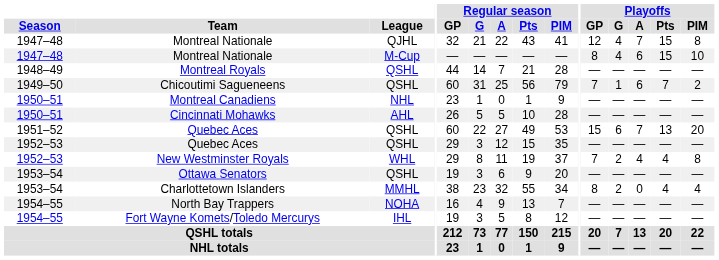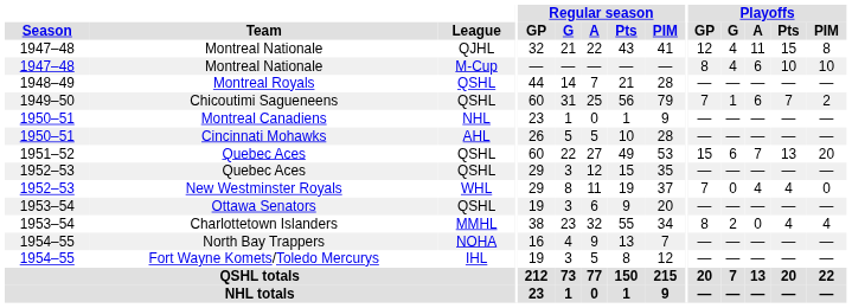 <table border="0" cellpadding="1" cellspacing="0" style="text-align:center; width:60em">
 <tr bgcolor="#e0e0e0">
 <th colspan="3" bgcolor="#ffffff"></th>
 <th rowspan="100" bgcolor="#ffffff"></th>
 <th colspan="5"><a href='#'>Regular season</a></th>
 <th rowspan="100" bgcolor="#ffffff"></th>
 <th colspan="5"><a href='#'>Playoffs</a></th>
 </tr>
 <tr bgcolor="#e0e0e0">
 <th><a href='#'>Season</a></th>
 <th>Team</th>
 <th>League</th>
 <th>GP</th>
 <th><a href='#'>G</a></th>
 <th><a href='#'>A</a></th>
 <th><a href='#'>Pts</a></th>
 <th><a href='#'>PIM</a></th>
 <th>GP</th>
 <th>G</th>
 <th>A</th>
 <th>Pts</th>
 <th>PIM</th>
 </tr>
 <tr>
 <td>1947–48</td>
 <td>Montreal Nationale</td>
 <td>QJHL</td>
 <td>32</td>
 <td>21</td>
 <td>22</td>
 <td>43</td>
 <td>41</td>
 <td>12</td>
 <td>4</td>
-<td>7</td>
+<td>11</td>
 <td>15</td>
 <td>8</td>
 </tr>
 <tr bgcolor="#f0f0f0">
 <td><a href='#'>1947–48</a></td>
 <td>Montreal Nationale</td>
 <td><a href='#'>M-Cup</a></td>
 <td>—</td>
 <td>—</td>
 <td>—</td>
 <td>—</td>
 <td>—</td>
 <td>8</td>
 <td>4</td>
 <td>6</td>
-<td>15</td>
+<td>10</td>
 <td>10</td>
 </tr>
 <tr>
 <td>1948–49</td>
 <td><a href='#'>Montreal Royals</a></td>
 <td><a href='#'>QSHL</a></td>
 <td>44</td>
 <td>14</td>
 <td>7</td>
 <td>21</td>
 <td>28</td>
 <td>—</td>
 <td>—</td>
 <td>—</td>
 <td>—</td>
 <td>—</td>
 </tr>
 <tr bgcolor="#f0f0f0">
 <td>1949–50</td>
 <td>Chicoutimi Sagueneens</td>
 <td>QSHL</td>
 <td>60</td>
 <td>31</td>
 <td>25</td>
 <td>56</td>
 <td>79</td>
 <td>7</td>
 <td>1</td>
 <td>6</td>
 <td>7</td>
 <td>2</td>
 </tr>
 <tr>
 <td><a href='#'>1950–51</a></td>
 <td><a href='#'>Montreal Canadiens</a></td>
 <td><a href='#'>NHL</a></td>
 <td>23</td>
 <td>1</td>
 <td>0</td>
 <td>1</td>
 <td>9</td>
 <td>—</td>
 <td>—</td>
 <td>—</td>
 <td>—</td>
 <td>—</td>
 </tr>
 <tr bgcolor="#f0f0f0">
 <td><a href='#'>1950–51</a></td>
 <td><a href='#'>Cincinnati Mohawks</a></td>
 <td><a href='#'>AHL</a></td>
 <td>26</td>
 <td>5</td>
 <td>5</td>
 <td>10</td>
 <td>28</td>
 <td>—</td>
 <td>—</td>
 <td>—</td>
 <td>—</td>
 <td>—</td>
 </tr>
 <tr>
 <td>1951–52</td>
 <td><a href='#'>Quebec Aces</a></td>
 <td>QSHL</td>
 <td>60</td>
 <td>22</td>
 <td>27</td>
 <td>49</td>
 <td>53</td>
 <td>15</td>
 <td>6</td>
 <td>7</td>
 <td>13</td>
 <td>20</td>
 </tr>
 <tr bgcolor="#f0f0f0">
 <td>1952–53</td>
 <td>Quebec Aces</td>
 <td>QSHL</td>
 <td>29</td>
 <td>3</td>
 <td>12</td>
 <td>15</td>
 <td>35</td>
 <td>—</td>
 <td>—</td>
 <td>—</td>
 <td>—</td>
 <td>—</td>
 </tr>
 <tr>
 <td><a href='#'>1952–53</a></td>
 <td><a href='#'>New Westminster Royals</a></td>
 <td><a href='#'>WHL</a></td>
 <td>29</td>
 <td>8</td>
 <td>11</td>
 <td>19</td>
 <td>37</td>
 <td>7</td>
-<td>2</td>
+<td>0</td>
 <td>4</td>
 <td>4</td>
-<td>8</td>
+<td>0</td>
 </tr>
 <tr bgcolor="#f0f0f0">
 <td>1953–54</td>
 <td><a href='#'>Ottawa Senators</a></td>
 <td>QSHL</td>
 <td>19</td>
 <td>3</td>
 <td>6</td>
 <td>9</td>
 <td>20</td>
 <td>—</td>
 <td>—</td>
 <td>—</td>
 <td>—</td>
 <td>—</td>
 </tr>
 <tr>
 <td>1953–54</td>
 <td>Charlottetown Islanders</td>
 <td><a href='#'>MMHL</a></td>
 <td>38</td>
 <td>23</td>
 <td>32</td>
 <td>55</td>
 <td>34</td>
 <td>8</td>
 <td>2</td>
 <td>0</td>
 <td>4</td>
 <td>4</td>
 </tr>
 <tr bgcolor="#f0f0f0">
 <td>1954–55</td>
 <td>North Bay Trappers</td>
 <td><a href='#'>NOHA</a></td>
 <td>16</td>
 <td>4</td>
 <td>9</td>
 <td>13</td>
 <td>7</td>
 <td>—</td>
 <td>—</td>
 <td>—</td>
 <td>—</td>
 <td>—</td>
 </tr>
 <tr>
 <td><a href='#'>1954–55</a></td>
 <td><a href='#'>Fort Wayne Komets</a>/<a href='#'>Toledo Mercurys</a></td>
 <td><a href='#'>IHL</a></td>
 <td>19</td>
 <td>3</td>
 <td>5</td>
 <td>8</td>
 <td>12</td>
 <td>—</td>
 <td>—</td>
 <td>—</td>
 <td>—</td>
 <td>—</td>
 </tr>
 <tr bgcolor="#e0e0e0">
 <th colspan="3">QSHL totals</th>
 <th>212</th>
 <th>73</th>
 <th>77</th>
 <th>150</th>
 <th>215</th>
 <th>20</th>
 <th>7</th>
 <th>13</th>
 <th>20</th>
 <th>22</th>
 </tr>
 <tr bgcolor="#e0e0e0">
 <th colspan="3">NHL totals</th>
 <th>23</th>
 <th>1</th>
 <th>0</th>
 <th>1</th>
 <th>9</th>
 <th>—</th>
 <th>—</th>
 <th>—</th>
 <th>—</th>
 <th>—</th>
 </tr>
 </table>
